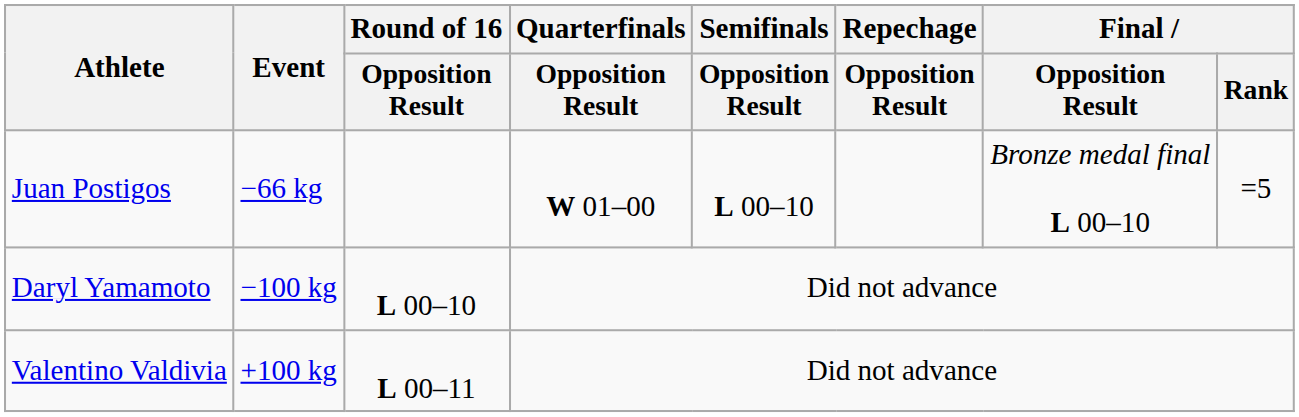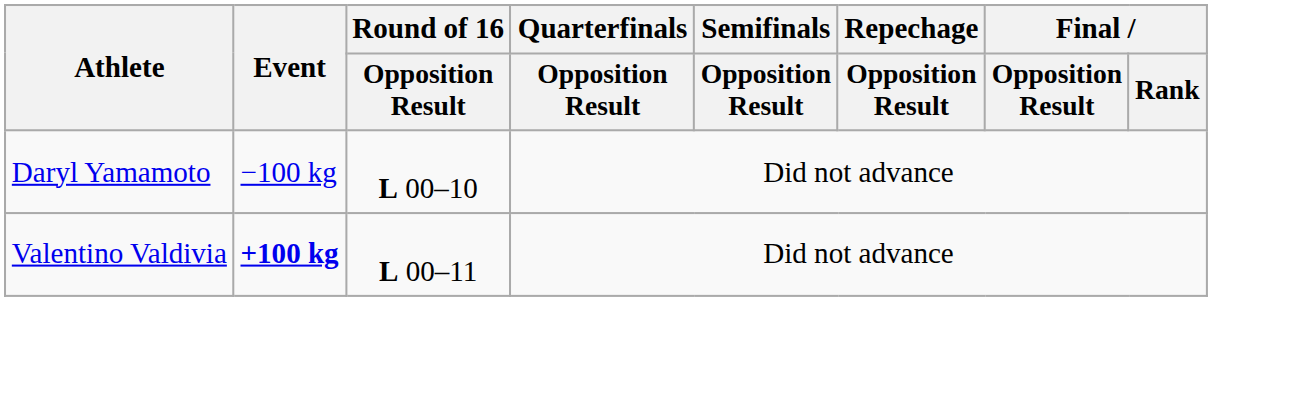 <table class="wikitable" style="font-size:90%">
 <tr>
 <th rowspan=2>Athlete</th>
 <th rowspan=2>Event</th>
 <th>Round of 16</th>
 <th>Quarterfinals</th>
 <th>Semifinals</th>
 <th>Repechage</th>
 <th colspan=2>Final / </th>
 </tr>
 <tr style="font-size:95%">
 <th>Opposition<br>Result</th>
 <th>Opposition<br>Result</th>
 <th>Opposition<br>Result</th>
 <th>Opposition<br>Result</th>
 <th>Opposition<br>Result</th>
 <th>Rank</th>
 </tr>
 <tr align=center>
-<td align=left><a href='#'>Juan Postigos</a></td>
-<td align=left><a href='#'>−66 kg</a></td>
-<td></td>
-<td><br><strong>W</strong> 01–00</td>
-<td><br><strong>L</strong> 00–10</td>
-<td></td>
-<td><em>Bronze medal final</em><br><br><strong>L</strong> 00–10</td>
-<td>=5</td>
-</tr>
-<tr align=center>
 <td align=left><a href='#'>Daryl Yamamoto</a></td>
 <td align=left><a href='#'>−100 kg</a></td>
 <td><br><strong>L</strong> 00–10</td>
 <td colspan=5>Did not advance</td>
 </tr>
 <tr align=center>
 <td align=left><a href='#'>Valentino Valdivia</a></td>
-<td align=left><a href='#'>+100 kg</a></td>
+<td align=left><strong><a href='#'>+100 kg</a></strong></td>
 <td><br><strong>L</strong> 00–11</td>
 <td colspan=5>Did not advance</td>
 </tr>
 </table>
